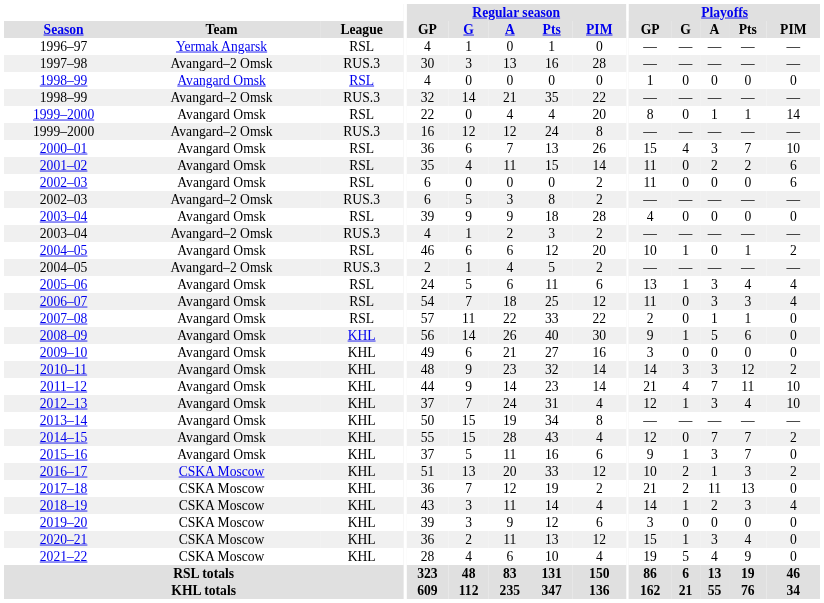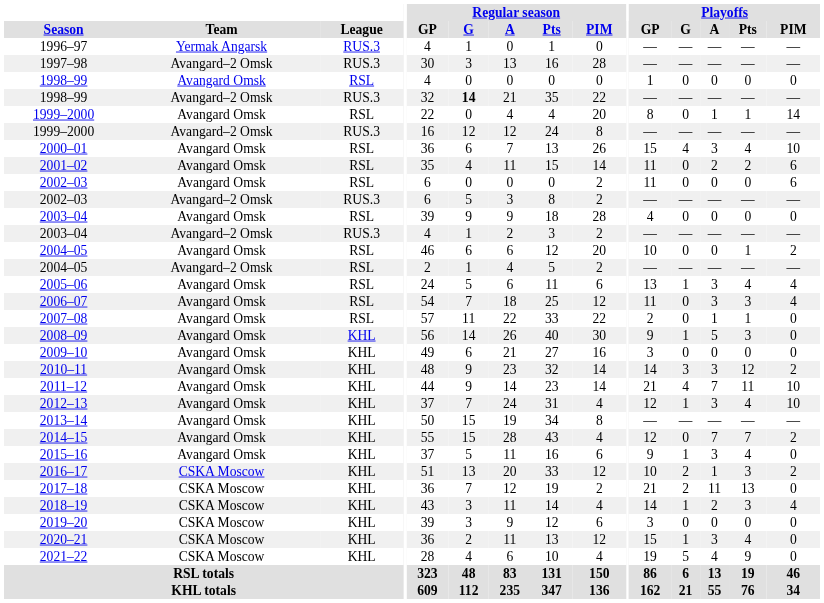 <table border="0" cellpadding="1" cellspacing="0" style="text-align:center; width:60em">
 <tr bgcolor="#e0e0e0">
 <th colspan="3" bgcolor="#ffffff"></th>
 <th rowspan="99" bgcolor="#ffffff"></th>
 <th colspan="5"><a href='#'>Regular season</a></th>
 <th rowspan="99" bgcolor="#ffffff"></th>
 <th colspan="5"><a href='#'>Playoffs</a></th>
 </tr>
 <tr bgcolor="#e0e0e0">
 <th><a href='#'>Season</a></th>
 <th>Team</th>
 <th>League</th>
 <th>GP</th>
 <th><a href='#'>G</a></th>
 <th><a href='#'>A</a></th>
 <th><a href='#'>Pts</a></th>
 <th><a href='#'>PIM</a></th>
 <th>GP</th>
 <th>G</th>
 <th>A</th>
 <th>Pts</th>
 <th>PIM</th>
 </tr>
 <tr>
 <td>1996–97</td>
 <td><a href='#'>Yermak Angarsk</a></td>
-<td>RSL</td>
+<td><a href='#'>RUS.3</a></td>
 <td>4</td>
 <td>1</td>
 <td>0</td>
 <td>1</td>
 <td>0</td>
 <td>—</td>
 <td>—</td>
 <td>—</td>
 <td>—</td>
 <td>—</td>
 </tr>
 <tr bgcolor="#f0f0f0">
 <td>1997–98</td>
 <td>Avangard–2 Omsk</td>
 <td>RUS.3</td>
 <td>30</td>
 <td>3</td>
 <td>13</td>
 <td>16</td>
 <td>28</td>
 <td>—</td>
 <td>—</td>
 <td>—</td>
 <td>—</td>
 <td>—</td>
 </tr>
 <tr>
 <td><a href='#'>1998–99</a></td>
 <td><a href='#'>Avangard Omsk</a></td>
 <td><a href='#'>RSL</a></td>
 <td>4</td>
 <td>0</td>
 <td>0</td>
 <td>0</td>
 <td>0</td>
 <td>1</td>
 <td>0</td>
 <td>0</td>
 <td>0</td>
 <td>0</td>
 </tr>
 <tr bgcolor="#f0f0f0">
 <td>1998–99</td>
 <td>Avangard–2 Omsk</td>
 <td>RUS.3</td>
 <td>32</td>
-<td>14</td>
+<td><strong>14</strong></td>
 <td>21</td>
 <td>35</td>
 <td>22</td>
 <td>—</td>
 <td>—</td>
 <td>—</td>
 <td>—</td>
 <td>—</td>
 </tr>
 <tr>
 <td><a href='#'>1999–2000</a></td>
 <td>Avangard Omsk</td>
 <td>RSL</td>
 <td>22</td>
 <td>0</td>
 <td>4</td>
 <td>4</td>
 <td>20</td>
 <td>8</td>
 <td>0</td>
 <td>1</td>
 <td>1</td>
 <td>14</td>
 </tr>
 <tr bgcolor="#f0f0f0">
 <td>1999–2000</td>
 <td>Avangard–2 Omsk</td>
 <td>RUS.3</td>
 <td>16</td>
 <td>12</td>
 <td>12</td>
 <td>24</td>
 <td>8</td>
 <td>—</td>
 <td>—</td>
 <td>—</td>
 <td>—</td>
 <td>—</td>
 </tr>
 <tr>
 <td><a href='#'>2000–01</a></td>
 <td>Avangard Omsk</td>
 <td>RSL</td>
 <td>36</td>
 <td>6</td>
 <td>7</td>
 <td>13</td>
 <td>26</td>
 <td>15</td>
 <td>4</td>
 <td>3</td>
-<td>7</td>
+<td>4</td>
 <td>10</td>
 </tr>
 <tr bgcolor="#f0f0f0">
 <td><a href='#'>2001–02</a></td>
 <td>Avangard Omsk</td>
 <td>RSL</td>
 <td>35</td>
 <td>4</td>
 <td>11</td>
 <td>15</td>
 <td>14</td>
 <td>11</td>
 <td>0</td>
 <td>2</td>
 <td>2</td>
 <td>6</td>
 </tr>
 <tr>
 <td><a href='#'>2002–03</a></td>
 <td>Avangard Omsk</td>
 <td>RSL</td>
 <td>6</td>
 <td>0</td>
 <td>0</td>
 <td>0</td>
 <td>2</td>
 <td>11</td>
 <td>0</td>
 <td>0</td>
 <td>0</td>
 <td>6</td>
 </tr>
 <tr bgcolor="#f0f0f0">
 <td>2002–03</td>
 <td>Avangard–2 Omsk</td>
 <td>RUS.3</td>
 <td>6</td>
 <td>5</td>
 <td>3</td>
 <td>8</td>
 <td>2</td>
 <td>—</td>
 <td>—</td>
 <td>—</td>
 <td>—</td>
 <td>—</td>
 </tr>
 <tr>
 <td><a href='#'>2003–04</a></td>
 <td>Avangard Omsk</td>
 <td>RSL</td>
 <td>39</td>
 <td>9</td>
 <td>9</td>
 <td>18</td>
 <td>28</td>
 <td>4</td>
 <td>0</td>
 <td>0</td>
 <td>0</td>
 <td>0</td>
 </tr>
 <tr bgcolor="#f0f0f0">
 <td>2003–04</td>
 <td>Avangard–2 Omsk</td>
 <td>RUS.3</td>
 <td>4</td>
 <td>1</td>
 <td>2</td>
 <td>3</td>
 <td>2</td>
 <td>—</td>
 <td>—</td>
 <td>—</td>
 <td>—</td>
 <td>—</td>
 </tr>
 <tr>
 <td><a href='#'>2004–05</a></td>
 <td>Avangard Omsk</td>
 <td>RSL</td>
 <td>46</td>
 <td>6</td>
 <td>6</td>
 <td>12</td>
 <td>20</td>
 <td>10</td>
-<td>1</td>
+<td>0</td>
 <td>0</td>
 <td>1</td>
 <td>2</td>
 </tr>
 <tr bgcolor="#f0f0f0">
 <td>2004–05</td>
 <td>Avangard–2 Omsk</td>
-<td>RUS.3</td>
+<td>RSL</td>
 <td>2</td>
 <td>1</td>
 <td>4</td>
 <td>5</td>
 <td>2</td>
 <td>—</td>
 <td>—</td>
 <td>—</td>
 <td>—</td>
 <td>—</td>
 </tr>
 <tr>
 <td><a href='#'>2005–06</a></td>
 <td>Avangard Omsk</td>
 <td>RSL</td>
 <td>24</td>
 <td>5</td>
 <td>6</td>
 <td>11</td>
 <td>6</td>
 <td>13</td>
 <td>1</td>
 <td>3</td>
 <td>4</td>
 <td>4</td>
 </tr>
 <tr bgcolor="#f0f0f0">
 <td><a href='#'>2006–07</a></td>
 <td>Avangard Omsk</td>
 <td>RSL</td>
 <td>54</td>
 <td>7</td>
 <td>18</td>
 <td>25</td>
 <td>12</td>
 <td>11</td>
 <td>0</td>
 <td>3</td>
 <td>3</td>
 <td>4</td>
 </tr>
 <tr>
 <td><a href='#'>2007–08</a></td>
 <td>Avangard Omsk</td>
 <td>RSL</td>
 <td>57</td>
 <td>11</td>
 <td>22</td>
 <td>33</td>
 <td>22</td>
 <td>2</td>
 <td>0</td>
 <td>1</td>
 <td>1</td>
 <td>0</td>
 </tr>
 <tr bgcolor="#f0f0f0">
 <td><a href='#'>2008–09</a></td>
 <td>Avangard Omsk</td>
 <td><a href='#'>KHL</a></td>
 <td>56</td>
 <td>14</td>
 <td>26</td>
 <td>40</td>
 <td>30</td>
 <td>9</td>
 <td>1</td>
 <td>5</td>
-<td>6</td>
+<td>3</td>
 <td>0</td>
 </tr>
 <tr>
 <td><a href='#'>2009–10</a></td>
 <td>Avangard Omsk</td>
 <td>KHL</td>
 <td>49</td>
 <td>6</td>
 <td>21</td>
 <td>27</td>
 <td>16</td>
 <td>3</td>
 <td>0</td>
 <td>0</td>
 <td>0</td>
 <td>0</td>
 </tr>
 <tr bgcolor="#f0f0f0">
 <td><a href='#'>2010–11</a></td>
 <td>Avangard Omsk</td>
 <td>KHL</td>
 <td>48</td>
 <td>9</td>
 <td>23</td>
 <td>32</td>
 <td>14</td>
 <td>14</td>
 <td>3</td>
 <td>3</td>
 <td>12</td>
 <td>2</td>
 </tr>
 <tr>
 <td><a href='#'>2011–12</a></td>
 <td>Avangard Omsk</td>
 <td>KHL</td>
 <td>44</td>
 <td>9</td>
 <td>14</td>
 <td>23</td>
 <td>14</td>
 <td>21</td>
 <td>4</td>
 <td>7</td>
 <td>11</td>
 <td>10</td>
 </tr>
 <tr bgcolor="#f0f0f0">
 <td><a href='#'>2012–13</a></td>
 <td>Avangard Omsk</td>
 <td>KHL</td>
 <td>37</td>
 <td>7</td>
 <td>24</td>
 <td>31</td>
 <td>4</td>
 <td>12</td>
 <td>1</td>
 <td>3</td>
 <td>4</td>
 <td>10</td>
 </tr>
 <tr>
 <td><a href='#'>2013–14</a></td>
 <td>Avangard Omsk</td>
 <td>KHL</td>
 <td>50</td>
 <td>15</td>
 <td>19</td>
 <td>34</td>
 <td>8</td>
 <td>—</td>
 <td>—</td>
 <td>—</td>
 <td>—</td>
 <td>—</td>
 </tr>
 <tr bgcolor="#f0f0f0">
 <td><a href='#'>2014–15</a></td>
 <td>Avangard Omsk</td>
 <td>KHL</td>
 <td>55</td>
 <td>15</td>
 <td>28</td>
 <td>43</td>
 <td>4</td>
 <td>12</td>
 <td>0</td>
 <td>7</td>
 <td>7</td>
 <td>2</td>
 </tr>
 <tr>
 <td><a href='#'>2015–16</a></td>
 <td>Avangard Omsk</td>
 <td>KHL</td>
 <td>37</td>
 <td>5</td>
 <td>11</td>
 <td>16</td>
 <td>6</td>
 <td>9</td>
 <td>1</td>
 <td>3</td>
-<td>7</td>
+<td>4</td>
 <td>0</td>
 </tr>
 <tr bgcolor="#f0f0f0">
 <td><a href='#'>2016–17</a></td>
 <td><a href='#'>CSKA Moscow</a></td>
 <td>KHL</td>
 <td>51</td>
 <td>13</td>
 <td>20</td>
 <td>33</td>
 <td>12</td>
 <td>10</td>
 <td>2</td>
 <td>1</td>
 <td>3</td>
 <td>2</td>
 </tr>
 <tr>
 <td><a href='#'>2017–18</a></td>
 <td>CSKA Moscow</td>
 <td>KHL</td>
 <td>36</td>
 <td>7</td>
 <td>12</td>
 <td>19</td>
 <td>2</td>
 <td>21</td>
 <td>2</td>
 <td>11</td>
 <td>13</td>
 <td>0</td>
 </tr>
 <tr bgcolor="#f0f0f0">
 <td><a href='#'>2018–19</a></td>
 <td>CSKA Moscow</td>
 <td>KHL</td>
 <td>43</td>
 <td>3</td>
 <td>11</td>
 <td>14</td>
 <td>4</td>
 <td>14</td>
 <td>1</td>
 <td>2</td>
 <td>3</td>
 <td>4</td>
 </tr>
 <tr>
 <td><a href='#'>2019–20</a></td>
 <td>CSKA Moscow</td>
 <td>KHL</td>
 <td>39</td>
 <td>3</td>
 <td>9</td>
 <td>12</td>
 <td>6</td>
 <td>3</td>
 <td>0</td>
 <td>0</td>
 <td>0</td>
 <td>0</td>
 </tr>
 <tr bgcolor="#f0f0f0">
 <td><a href='#'>2020–21</a></td>
 <td>CSKA Moscow</td>
 <td>KHL</td>
 <td>36</td>
 <td>2</td>
 <td>11</td>
 <td>13</td>
 <td>12</td>
 <td>15</td>
 <td>1</td>
 <td>3</td>
 <td>4</td>
 <td>0</td>
 </tr>
 <tr>
 <td><a href='#'>2021–22</a></td>
 <td>CSKA Moscow</td>
 <td>KHL</td>
 <td>28</td>
 <td>4</td>
 <td>6</td>
 <td>10</td>
 <td>4</td>
 <td>19</td>
 <td>5</td>
 <td>4</td>
 <td>9</td>
 <td>0</td>
 </tr>
 <tr bgcolor="#e0e0e0">
 <th colspan="3">RSL totals</th>
 <th>323</th>
 <th>48</th>
 <th>83</th>
 <th>131</th>
 <th>150</th>
 <th>86</th>
 <th>6</th>
 <th>13</th>
 <th>19</th>
 <th>46</th>
 </tr>
 <tr bgcolor="#e0e0e0">
 <th colspan="3">KHL totals</th>
 <th>609</th>
 <th>112</th>
 <th>235</th>
 <th>347</th>
 <th>136</th>
 <th>162</th>
 <th>21</th>
 <th>55</th>
 <th>76</th>
 <th>34</th>
 </tr>
 </table>
